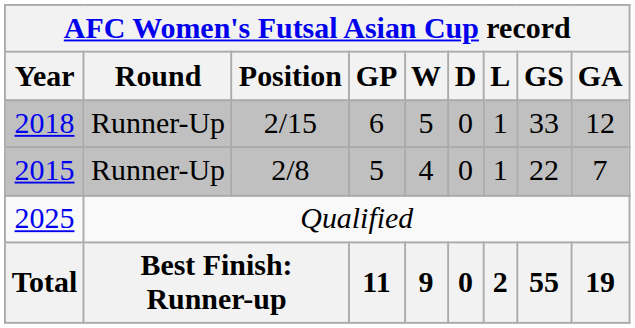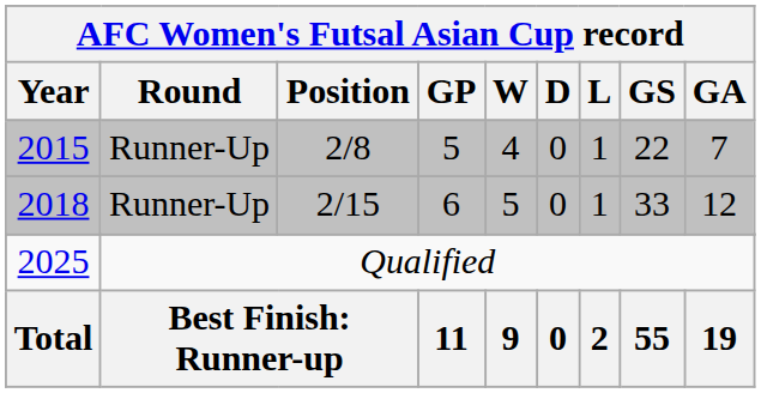 <table class="wikitable" style="text-align: center;font-size:100%;">
 <tr>
 <th colspan=9><a href='#'>AFC Women's Futsal Asian Cup</a> record</th>
 </tr>
 <tr>
 <th>Year</th>
 <th>Round</th>
 <th>Position</th>
 <th>GP</th>
 <th>W</th>
 <th>D</th>
 <th>L</th>
 <th>GS</th>
 <th>GA</th>
 </tr>
 <tr bgcolor=silver>
+<td> <a href='#'>2015</a></td>
+<td>Runner-Up</td>
+<td>2/8</td>
+<td>5</td>
+<td>4</td>
+<td>0</td>
+<td>1</td>
+<td>22</td>
+<td>7</td>
+</tr>
+<tr bgcolor=silver>
 <td> <a href='#'>2018</a></td>
 <td>Runner-Up</td>
 <td>2/15</td>
 <td>6</td>
 <td>5</td>
 <td>0</td>
 <td>1</td>
 <td>33</td>
 <td>12</td>
-</tr>
-<tr bgcolor=silver>
-<td> <a href='#'>2015</a></td>
-<td>Runner-Up</td>
-<td>2/8</td>
-<td>5</td>
-<td>4</td>
-<td>0</td>
-<td>1</td>
-<td>22</td>
-<td>7</td>
 </tr>
 <tr>
 </tr>
 <tr>
 <td> <a href='#'>2025</a></td>
 <td colspan=8><em>Qualified</em></td>
 </tr>
 <tr>
 <th><strong>Total</strong></th>
 <th colspan=2;><strong>Best Finish:<br>Runner-up</strong></th>
 <th><strong>11</strong></th>
 <th><strong>9</strong></th>
 <th><strong>0</strong></th>
 <th><strong>2</strong></th>
 <th><strong>55</strong></th>
 <th><strong>19</strong></th>
 </tr>
 </table>
